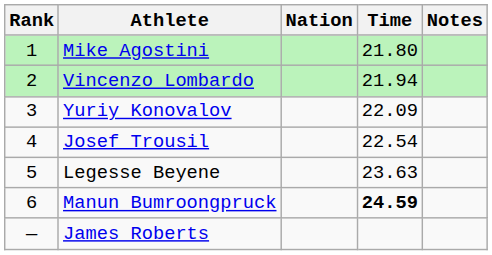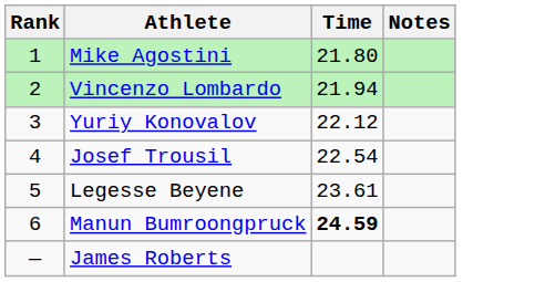 <table class="wikitable sortable" style="text-align:center">
 <tr>
 <th>Rank</th>
 <th>Athlete</th>
-<th>Nation</th>
 <th>Time</th>
 <th>Notes</th>
 </tr>
 <tr bgcolor=bbf3bb>
 <td>1</td>
 <td align=left><a href='#'>Mike Agostini</a></td>
-<td align=left></td>
 <td>21.80</td>
 <td></td>
 </tr>
 <tr bgcolor=bbf3bb>
 <td>2</td>
 <td align=left><a href='#'>Vincenzo Lombardo</a></td>
-<td align=left></td>
 <td>21.94</td>
 <td></td>
 </tr>
 <tr>
 <td>3</td>
 <td align=left><a href='#'>Yuriy Konovalov</a></td>
-<td align=left></td>
-<td>22.09</td>
+<td>22.12</td>
 <td></td>
 </tr>
 <tr>
 <td>4</td>
 <td align=left><a href='#'>Josef Trousil</a></td>
-<td align=left></td>
 <td>22.54</td>
 <td></td>
 </tr>
 <tr>
 <td>5</td>
 <td align=left>Legesse Beyene</td>
-<td align=left></td>
-<td>23.63</td>
+<td>23.61</td>
 <td></td>
 </tr>
 <tr>
 <td>6</td>
 <td align=left><a href='#'>Manun Bumroongpruck</a></td>
-<td align=left></td>
 <td><strong>24.59</strong></td>
 <td></td>
 </tr>
 <tr>
 <td data-sort-value=7>—</td>
 <td align=left><a href='#'>James Roberts</a></td>
-<td align=left></td>
 <td data-sort-value=99.99></td>
 <td></td>
 </tr>
 </table>
